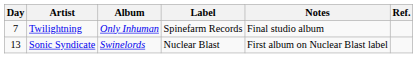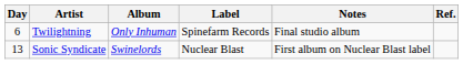 <table class="wikitable">
 <tr>
 <th>Day</th>
 <th>Artist</th>
 <th>Album</th>
 <th>Label</th>
 <th>Notes</th>
 <th>Ref.</th>
 </tr>
 <tr>
-<td rowspan="1" style="text-align:center;">7</td>
+<td rowspan="1" style="text-align:center;">6</td>
 <td><a href='#'>Twilightning</a></td>
 <td><em><a href='#'>Only Inhuman</a></em></td>
 <td>Spinefarm Records</td>
 <td>Final studio album</td>
 <td></td>
 </tr>
 <tr>
 <td rowspan="1" style="text-align:center;">13</td>
 <td><a href='#'>Sonic Syndicate</a></td>
 <td><em><a href='#'>Swinelords</a></em></td>
 <td>Nuclear Blast</td>
 <td>First album on Nuclear Blast label</td>
 <td></td>
 </tr>
 </table>
